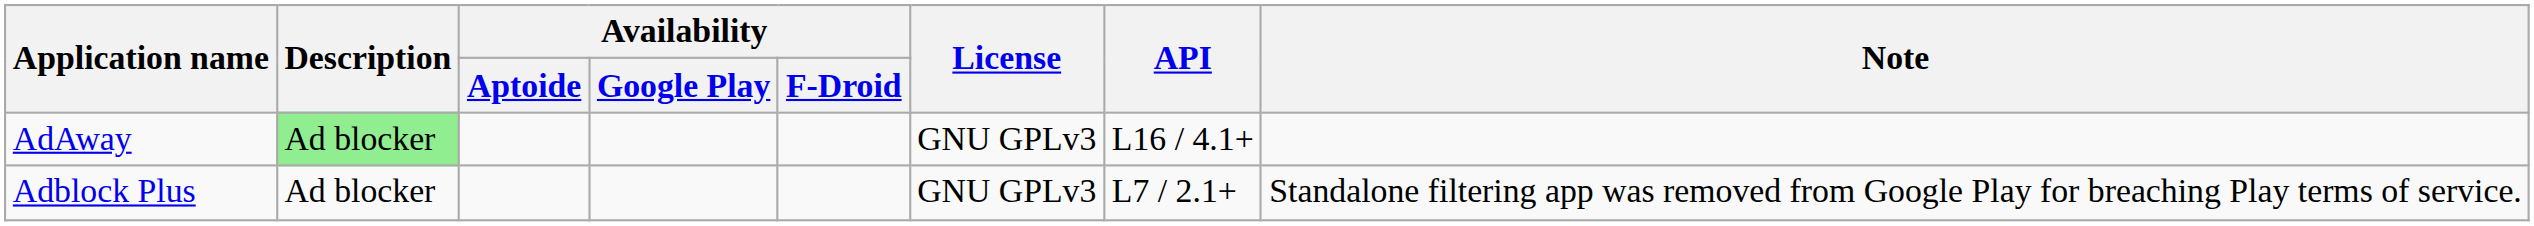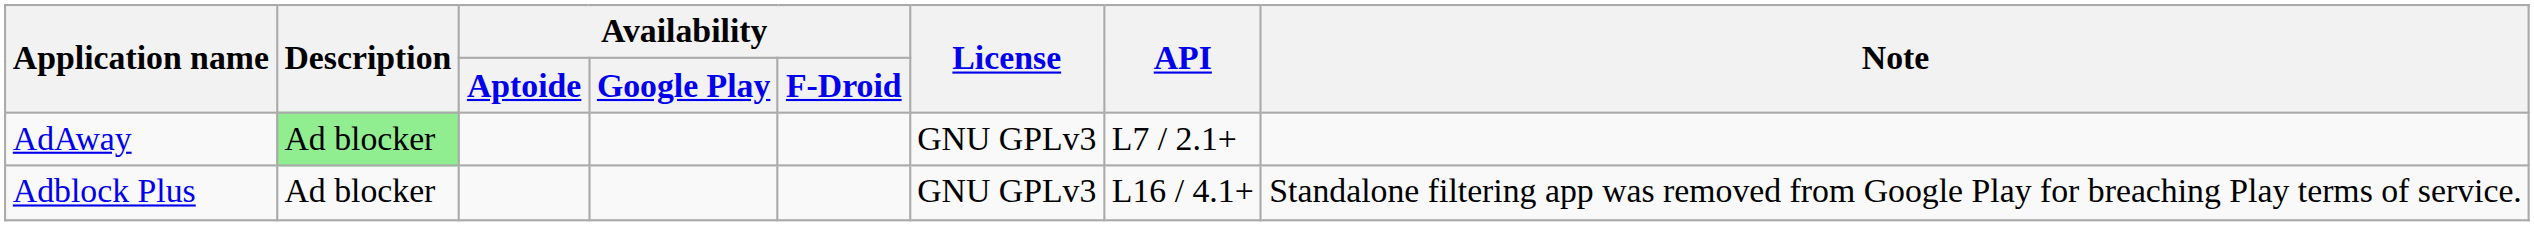 <table class="wikitable">
 <tr>
 <th rowspan="2">Application name</th>
 <th rowspan="2">Description</th>
 <th colspan="3"><strong>Availability</strong></th>
 <th rowspan="2"><a href='#'>License</a></th>
 <th rowspan="2"><a href='#'>API</a></th>
 <th rowspan="2">Note</th>
 </tr>
 <tr>
 <th><a href='#'>Aptoide</a></th>
 <th><a href='#'>Google Play</a></th>
 <th><a href='#'>F-Droid</a></th>
 </tr>
 <tr>
 <td><a href='#'>AdAway</a></td>
 <td style="background: lightgreen;">Ad blocker</td>
 <td></td>
 <td></td>
 <td></td>
 <td>GNU GPLv3</td>
-<td>L16 / <abbr>4.1+</abbr></td>
+<td>L7 / <abbr>2.1+</abbr></td>
 <td></td>
 </tr>
 <tr>
 <td><a href='#'>Adblock Plus</a></td>
 <td>Ad blocker</td>
 <td></td>
 <td></td>
 <td></td>
 <td>GNU GPLv3</td>
-<td>L7 / <abbr>2.1+</abbr></td>
+<td>L16 / <abbr>4.1+</abbr></td>
 <td>Standalone filtering app was removed from Google Play for breaching Play terms of service.</td>
 </tr>
 </table>
